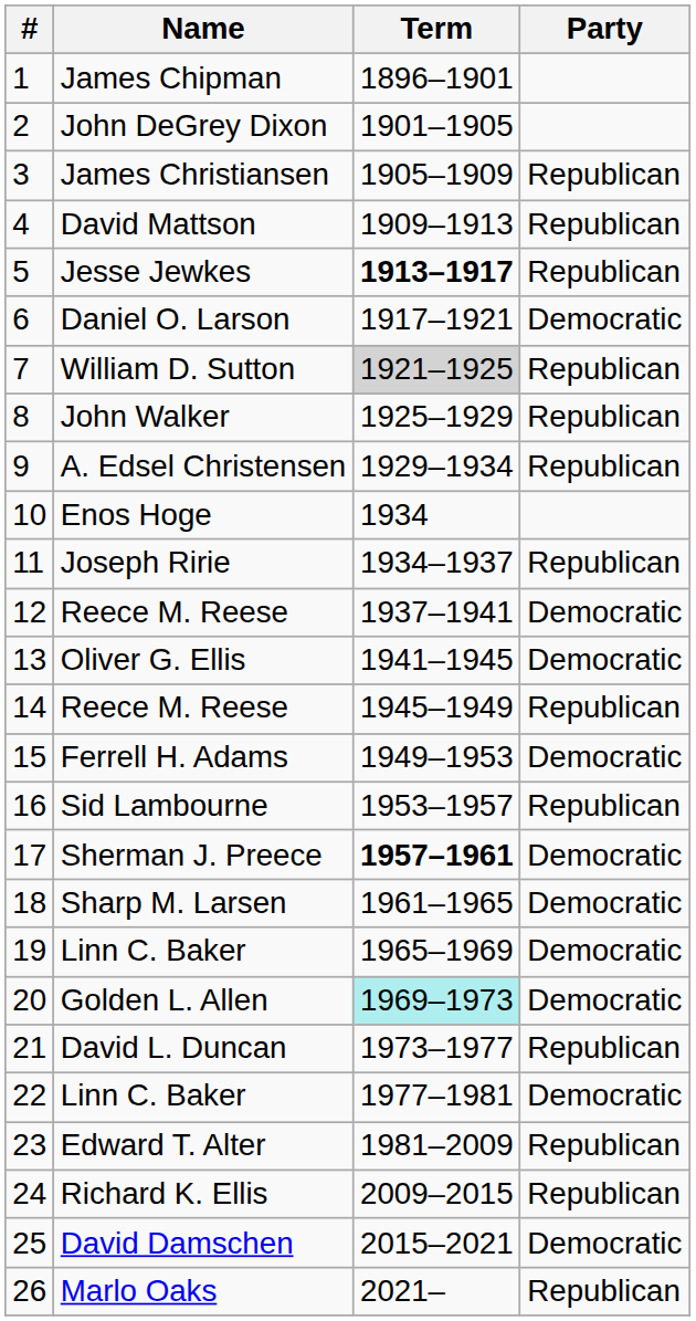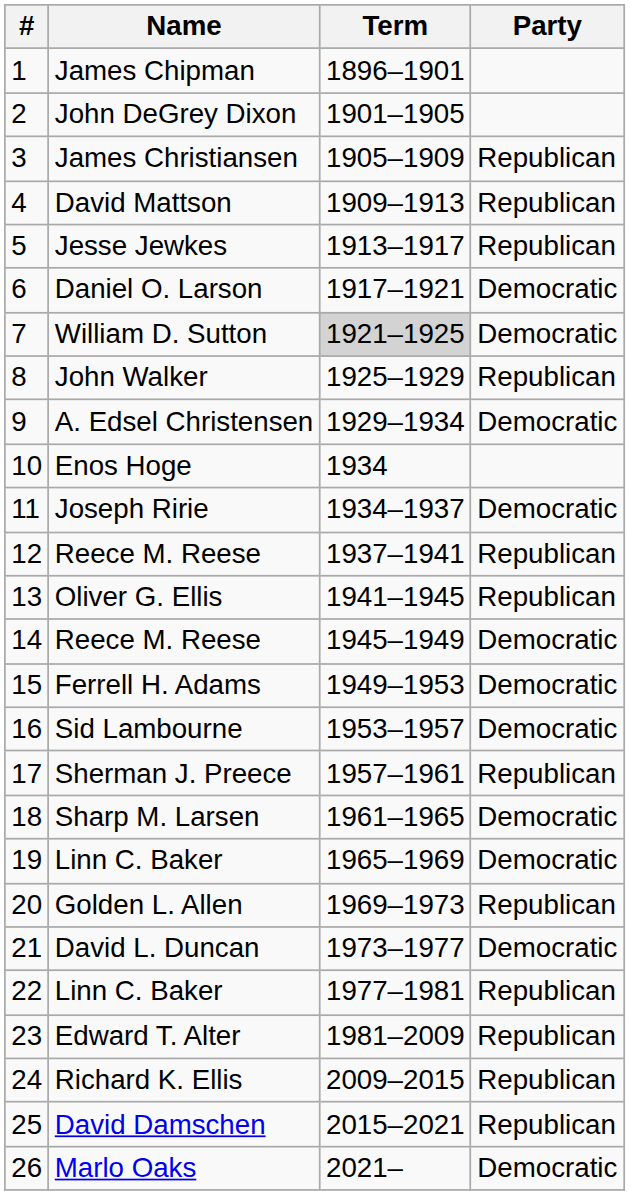 <table class="wikitable">
 <tr>
 <th>#</th>
 <th>Name</th>
 <th>Term</th>
 <th>Party</th>
 </tr>
 <tr>
 <td>1</td>
 <td>James Chipman</td>
 <td>1896–1901</td>
 <td></td>
 </tr>
 <tr>
 <td>2</td>
 <td>John DeGrey Dixon</td>
 <td>1901–1905</td>
 <td></td>
 </tr>
 <tr>
 <td>3</td>
 <td>James Christiansen</td>
 <td>1905–1909</td>
 <td>Republican</td>
 </tr>
 <tr>
 <td>4</td>
 <td>David Mattson</td>
 <td>1909–1913</td>
 <td>Republican</td>
 </tr>
 <tr>
 <td>5</td>
 <td>Jesse Jewkes</td>
-<td><strong>1913–1917</strong></td>
+<td>1913–1917</td>
 <td>Republican</td>
 </tr>
 <tr>
 <td>6</td>
 <td>Daniel O. Larson</td>
 <td>1917–1921</td>
 <td>Democratic</td>
 </tr>
 <tr>
 <td>7</td>
 <td>William D. Sutton</td>
 <td style="background: lightgrey;">1921–1925</td>
-<td>Republican</td>
+<td>Democratic</td>
 </tr>
 <tr>
 <td>8</td>
 <td>John Walker</td>
 <td>1925–1929</td>
 <td>Republican</td>
 </tr>
 <tr>
 <td>9</td>
 <td>A. Edsel Christensen</td>
 <td>1929–1934</td>
-<td>Republican</td>
+<td>Democratic</td>
 </tr>
 <tr>
 <td>10</td>
 <td>Enos Hoge</td>
 <td>1934</td>
 <td></td>
 </tr>
 <tr>
 <td>11</td>
 <td>Joseph Ririe</td>
 <td>1934–1937</td>
-<td>Republican</td>
+<td>Democratic</td>
 </tr>
 <tr>
 <td>12</td>
 <td>Reece M. Reese</td>
 <td>1937–1941</td>
-<td>Democratic</td>
+<td>Republican</td>
 </tr>
 <tr>
 <td>13</td>
 <td>Oliver G. Ellis</td>
 <td>1941–1945</td>
-<td>Democratic</td>
+<td>Republican</td>
 </tr>
 <tr>
 <td>14</td>
 <td>Reece M. Reese</td>
 <td>1945–1949</td>
-<td>Republican</td>
+<td>Democratic</td>
 </tr>
 <tr>
 <td>15</td>
 <td>Ferrell H. Adams</td>
 <td>1949–1953</td>
 <td>Democratic</td>
 </tr>
 <tr>
 <td>16</td>
 <td>Sid Lambourne</td>
 <td>1953–1957</td>
-<td>Republican</td>
+<td>Democratic</td>
 </tr>
 <tr>
 <td>17</td>
 <td>Sherman J. Preece</td>
-<td><strong>1957–1961</strong></td>
-<td>Democratic</td>
+<td>1957–1961</td>
+<td>Republican</td>
 </tr>
 <tr>
 <td>18</td>
 <td>Sharp M. Larsen</td>
 <td>1961–1965</td>
 <td>Democratic</td>
 </tr>
 <tr>
 <td>19</td>
 <td>Linn C. Baker</td>
 <td>1965–1969</td>
 <td>Democratic</td>
 </tr>
 <tr>
 <td>20</td>
 <td>Golden L. Allen</td>
-<td style="background: paleturquoise;">1969–1973</td>
-<td>Democratic</td>
+<td>1969–1973</td>
+<td>Republican</td>
 </tr>
 <tr>
 <td>21</td>
 <td>David L. Duncan</td>
 <td>1973–1977</td>
-<td>Republican</td>
+<td>Democratic</td>
 </tr>
 <tr>
 <td>22</td>
 <td>Linn C. Baker</td>
 <td>1977–1981</td>
-<td>Democratic</td>
+<td>Republican</td>
 </tr>
 <tr>
 <td>23</td>
 <td>Edward T. Alter</td>
 <td>1981–2009</td>
 <td>Republican</td>
 </tr>
 <tr>
 <td>24</td>
 <td>Richard K. Ellis</td>
 <td>2009–2015</td>
 <td>Republican</td>
 </tr>
 <tr>
 <td>25</td>
 <td><a href='#'>David Damschen</a></td>
 <td>2015–2021</td>
-<td>Democratic</td>
+<td>Republican</td>
 </tr>
 <tr>
 <td>26</td>
 <td><a href='#'>Marlo Oaks</a></td>
 <td>2021–</td>
-<td>Republican</td>
+<td>Democratic</td>
 </tr>
 </table>
